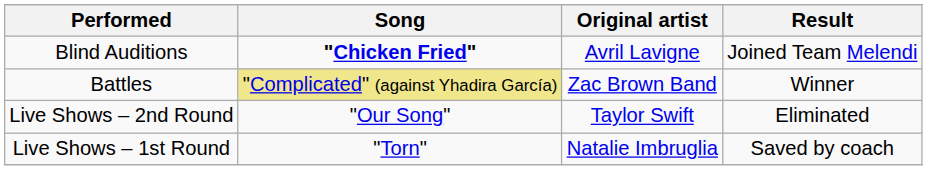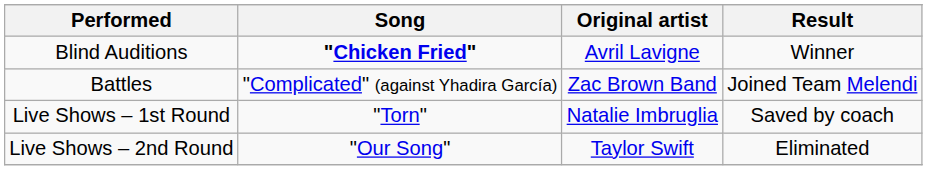 <table class="wikitable plainrowheaders" style="text-align:center;">
 <tr>
 </tr>
 <tr>
 <th scope="col">Performed</th>
 <th scope="col">Song</th>
 <th scope="col">Original artist</th>
 <th scope="col">Result</th>
 </tr>
 <tr>
 <td>Blind Auditions</td>
 <td><strong>"<a href='#'>Chicken Fried</a>"</strong></td>
 <td><a href='#'>Avril Lavigne</a></td>
+<td>Winner</td>
+</tr>
+<tr>
+<td>Battles</td>
+<td>"<a href='#'>Complicated</a>" <small>(against Yhadira García)</small></td>
+<td><a href='#'>Zac Brown Band</a></td>
 <td>Joined Team <a href='#'>Melendi</a></td>
 </tr>
 <tr>
-<td>Battles</td>
-<td style="background: khaki;">"<a href='#'>Complicated</a>" <small>(against Yhadira García)</small></td>
-<td><a href='#'>Zac Brown Band</a></td>
-<td>Winner</td>
+<td>Live Shows – 1st Round</td>
+<td>"<a href='#'>Torn</a>"</td>
+<td><a href='#'>Natalie Imbruglia</a></td>
+<td>Saved by coach</td>
 </tr>
 <tr>
 <td>Live Shows – 2nd Round</td>
 <td>"<a href='#'>Our Song</a>"</td>
 <td><a href='#'>Taylor Swift</a></td>
 <td>Eliminated</td>
 </tr>
 <tr>
-<td>Live Shows – 1st Round</td>
-<td>"<a href='#'>Torn</a>"</td>
-<td><a href='#'>Natalie Imbruglia</a></td>
-<td>Saved by coach</td>
-</tr>
-<tr>
 </tr>
 </table>
